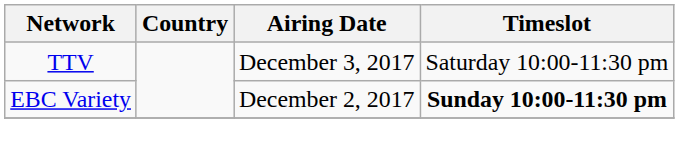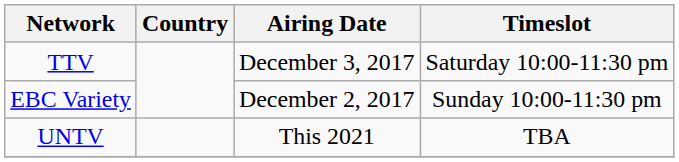 <table class="wikitable"  style="text-align:center">
 <tr>
 <th>Network</th>
 <th>Country</th>
 <th>Airing Date</th>
 <th>Timeslot</th>
 </tr>
 <tr>
 <td><a href='#'>TTV</a></td>
 <td rowspan=2></td>
 <td>December 3, 2017</td>
 <td>Saturday 10:00-11:30 pm</td>
 </tr>
 <tr>
 <td><a href='#'>EBC Variety</a></td>
 <td>December 2, 2017</td>
-<td><strong>Sunday 10:00-11:30 pm</strong></td>
+<td>Sunday 10:00-11:30 pm</td>
+</tr>
+<tr>
+<td><a href='#'>UNTV</a></td>
+<td></td>
+<td>This 2021</td>
+<td>TBA</td>
 </tr>
 <tr>
 </tr>
 </table>
